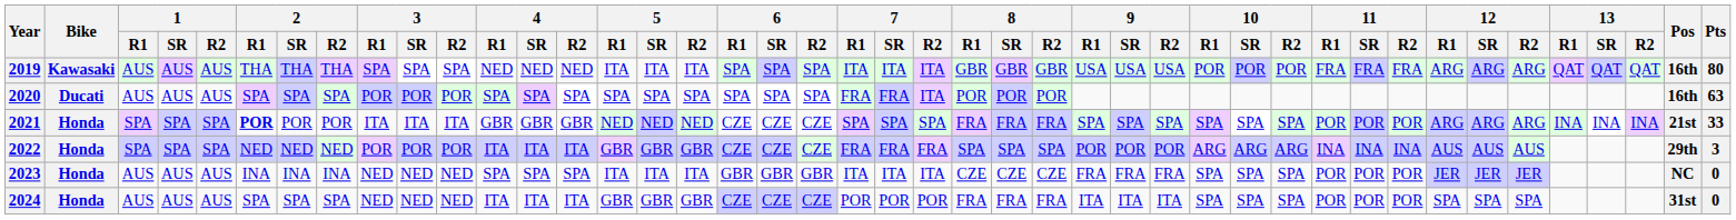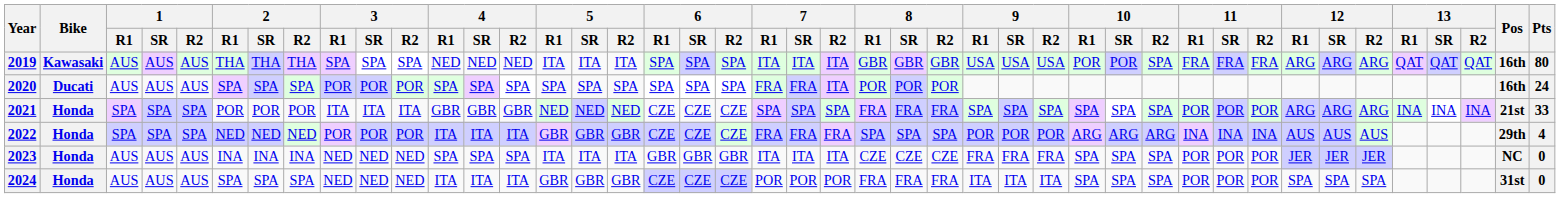 <table class="wikitable" style="text-align:center; font-size:90%">
 <tr>
 <th valign="middle" rowspan=2>Year</th>
 <th valign="middle" rowspan=2>Bike</th>
 <th colspan=3>1</th>
 <th colspan=3>2</th>
 <th colspan=3>3</th>
 <th colspan=3>4</th>
 <th colspan=3>5</th>
 <th colspan=3>6</th>
 <th colspan=3>7</th>
 <th colspan=3>8</th>
 <th colspan=3>9</th>
 <th colspan=3>10</th>
 <th colspan=3>11</th>
 <th colspan=3>12</th>
 <th colspan=3>13</th>
 <th rowspan=2>Pos</th>
 <th rowspan=2>Pts</th>
 </tr>
 <tr>
 <th>R1</th>
 <th>SR</th>
 <th>R2</th>
 <th>R1</th>
 <th>SR</th>
 <th>R2</th>
 <th>R1</th>
 <th>SR</th>
 <th>R2</th>
 <th>R1</th>
 <th>SR</th>
 <th>R2</th>
 <th>R1</th>
 <th>SR</th>
 <th>R2</th>
 <th>R1</th>
 <th>SR</th>
 <th>R2</th>
 <th>R1</th>
 <th>SR</th>
 <th>R2</th>
 <th>R1</th>
 <th>SR</th>
 <th>R2</th>
 <th>R1</th>
 <th>SR</th>
 <th>R2</th>
 <th>R1</th>
 <th>SR</th>
 <th>R2</th>
 <th>R1</th>
 <th>SR</th>
 <th>R2</th>
 <th>R1</th>
 <th>SR</th>
 <th>R2</th>
 <th>R1</th>
 <th>SR</th>
 <th>R2</th>
 </tr>
 <tr>
 <th><a href='#'>2019</a></th>
 <th><a href='#'>Kawasaki</a></th>
 <td style="background:#dfffdf;"><a href='#'>AUS</a><br></td>
 <td style="background:#efcfff;"><a href='#'>AUS</a><br></td>
 <td style="background:#dfffdf;"><a href='#'>AUS</a><br></td>
 <td style="background:#dfffdf;"><a href='#'>THA</a><br></td>
 <td style="background:#cfcfff;"><a href='#'>THA</a><br></td>
 <td style="background:#efcfff;"><a href='#'>THA</a><br></td>
 <td style="background:#efcfff;"><a href='#'>SPA</a><br></td>
 <td style="background:#ffffff;"><a href='#'>SPA</a><br></td>
 <td style="background:#ffffff;"><a href='#'>SPA</a><br></td>
 <td><a href='#'>NED</a></td>
 <td><a href='#'>NED</a></td>
 <td><a href='#'>NED</a></td>
 <td><a href='#'>ITA</a></td>
 <td><a href='#'>ITA</a></td>
 <td><a href='#'>ITA</a></td>
 <td style="background:#dfffdf;"><a href='#'>SPA</a><br></td>
 <td style="background:#cfcfff;"><a href='#'>SPA</a><br></td>
 <td style="background:#dfffdf;"><a href='#'>SPA</a><br></td>
 <td style="background:#dfffdf;"><a href='#'>ITA</a><br></td>
 <td style="background:#dfffdf;"><a href='#'>ITA</a><br></td>
 <td style="background:#efcfff;"><a href='#'>ITA</a><br></td>
 <td style="background:#dfffdf;"><a href='#'>GBR</a><br></td>
 <td style="background:#efcfff;"><a href='#'>GBR</a><br></td>
 <td style="background:#dfffdf;"><a href='#'>GBR</a><br></td>
 <td style="background:#dfffdf;"><a href='#'>USA</a><br></td>
 <td style="background:#dfffdf;"><a href='#'>USA</a><br></td>
 <td style="background:#dfffdf;"><a href='#'>USA</a><br></td>
 <td style="background:#dfffdf;"><a href='#'>POR</a><br></td>
 <td style="background:#cfcfff;"><a href='#'>POR</a><br></td>
-<td style="background:#dfffdf;"><a href='#'>POR</a><br></td>
+<td style="background:#dfffdf;"><a href='#'>SPA</a><br></td>
 <td style="background:#dfffdf;"><a href='#'>FRA</a><br></td>
 <td style="background:#cfcfff;"><a href='#'>FRA</a><br></td>
 <td style="background:#dfffdf;"><a href='#'>FRA</a><br></td>
 <td style="background:#dfffdf;"><a href='#'>ARG</a><br></td>
 <td style="background:#cfcfff;"><a href='#'>ARG</a><br></td>
 <td style="background:#dfffdf;"><a href='#'>ARG</a><br></td>
 <td style="background:#efcfff;"><a href='#'>QAT</a><br></td>
 <td style="background:#cfcfff;"><a href='#'>QAT</a><br></td>
 <td style="background:#dfffdf;"><a href='#'>QAT</a><br></td>
 <th>16th</th>
 <th>80</th>
 </tr>
 <tr>
 <th><a href='#'>2020</a></th>
 <th><a href='#'>Ducati</a></th>
 <td><a href='#'>AUS</a></td>
 <td><a href='#'>AUS</a></td>
 <td><a href='#'>AUS</a></td>
 <td style="background:#efcfff;"><a href='#'>SPA</a><br></td>
 <td style="background:#cfcfff;"><a href='#'>SPA</a><br></td>
 <td style="background:#dfffdf;"><a href='#'>SPA</a><br></td>
 <td style="background:#cfcfff;"><a href='#'>POR</a><br></td>
 <td style="background:#cfcfff;"><a href='#'>POR</a><br></td>
 <td style="background:#dfffdf;"><a href='#'>POR</a><br></td>
 <td style="background:#dfffdf;"><a href='#'>SPA</a><br></td>
 <td style="background:#efcfff;"><a href='#'>SPA</a><br></td>
 <td style="background:#ffffff;"><a href='#'>SPA</a><br></td>
 <td><a href='#'>SPA</a></td>
 <td><a href='#'>SPA</a></td>
 <td><a href='#'>SPA</a></td>
 <td style="background:#ffffff;"><a href='#'>SPA</a><br></td>
 <td style="background:#ffffff;"><a href='#'>SPA</a><br></td>
 <td style="background:#ffffff;"><a href='#'>SPA</a><br></td>
 <td style="background:#dfffdf;"><a href='#'>FRA</a><br></td>
 <td style="background:#cfcfff;"><a href='#'>FRA</a><br></td>
 <td style="background:#efcfff;"><a href='#'>ITA</a><br></td>
 <td style="background:#dfffdf;"><a href='#'>POR</a><br></td>
 <td style="background:#cfcfff;"><a href='#'>POR</a><br></td>
 <td style="background:#dfffdf;"><a href='#'>POR</a><br></td>
 <td></td>
 <td></td>
 <td></td>
 <td></td>
 <td></td>
 <td></td>
 <td></td>
 <td></td>
 <td></td>
 <td></td>
 <td></td>
 <td></td>
 <td></td>
 <td></td>
 <td></td>
 <th>16th</th>
-<th>63</th>
+<th>24</th>
 </tr>
 <tr>
 <th><a href='#'>2021</a></th>
 <th><a href='#'>Honda</a></th>
 <td style="background:#efcfff;"><a href='#'>SPA</a><br></td>
 <td style="background:#cfcfff;"><a href='#'>SPA</a><br></td>
 <td style="background:#cfcfff;"><a href='#'>SPA</a><br></td>
-<td><strong><a href='#'>POR</a></strong></td>
+<td><a href='#'>POR</a></td>
 <td><a href='#'>POR</a></td>
 <td><a href='#'>POR</a></td>
 <td><a href='#'>ITA</a></td>
 <td><a href='#'>ITA</a></td>
 <td><a href='#'>ITA</a></td>
 <td><a href='#'>GBR</a></td>
 <td><a href='#'>GBR</a></td>
 <td><a href='#'>GBR</a></td>
 <td style="background:#dfffdf;"><a href='#'>NED</a><br></td>
 <td style="background:#cfcfff;"><a href='#'>NED</a><br></td>
 <td style="background:#dfffdf;"><a href='#'>NED</a><br></td>
 <td><a href='#'>CZE</a></td>
 <td><a href='#'>CZE</a></td>
 <td><a href='#'>CZE</a></td>
 <td style="background:#efcfff;"><a href='#'>SPA</a><br></td>
 <td style="background:#cfcfff;"><a href='#'>SPA</a><br></td>
 <td style="background:#dfffdf;"><a href='#'>SPA</a><br></td>
 <td style="background:#efcfff;"><a href='#'>FRA</a><br></td>
 <td style="background:#cfcfff;"><a href='#'>FRA</a><br></td>
 <td style="background:#cfcfff;"><a href='#'>FRA</a><br></td>
 <td style="background:#dfffdf;"><a href='#'>SPA</a><br></td>
 <td style="background:#cfcfff;"><a href='#'>SPA</a><br></td>
 <td style="background:#dfffdf;"><a href='#'>SPA</a><br></td>
 <td style="background:#efcfff;"><a href='#'>SPA</a><br></td>
 <td style="background:#ffffff;"><a href='#'>SPA</a><br></td>
 <td style="background:#dfffdf;"><a href='#'>SPA</a><br></td>
 <td style="background:#dfffdf;"><a href='#'>POR</a><br></td>
 <td style="background:#cfcfff;"><a href='#'>POR</a><br></td>
 <td style="background:#dfffdf;"><a href='#'>POR</a><br></td>
 <td style="background:#cfcfff;"><a href='#'>ARG</a><br></td>
 <td style="background:#cfcfff;"><a href='#'>ARG</a><br></td>
 <td style="background:#dfffdf;"><a href='#'>ARG</a><br></td>
 <td style="background:#dfffdf;"><a href='#'>INA</a><br></td>
 <td style="background:#ffffff;"><a href='#'>INA</a><br></td>
 <td style="background:#efcfff;"><a href='#'>INA</a><br></td>
 <th>21st</th>
 <th>33</th>
 </tr>
 <tr>
 <th><a href='#'>2022</a></th>
 <th><a href='#'>Honda</a></th>
 <td style="background:#cfcfff;"><a href='#'>SPA</a><br></td>
 <td style="background:#cfcfff;"><a href='#'>SPA</a><br></td>
 <td style="background:#cfcfff;"><a href='#'>SPA</a><br></td>
 <td style="background:#cfcfff;"><a href='#'>NED</a><br></td>
 <td style="background:#cfcfff;"><a href='#'>NED</a><br></td>
 <td style="background:#dfffdf;"><a href='#'>NED</a><br></td>
 <td style="background:#efcfff;"><a href='#'>POR</a><br></td>
 <td style="background:#cfcfff;"><a href='#'>POR</a><br></td>
 <td style="background:#cfcfff;"><a href='#'>POR</a><br></td>
 <td style="background:#cfcfff;"><a href='#'>ITA</a><br></td>
 <td style="background:#cfcfff;"><a href='#'>ITA</a><br></td>
 <td style="background:#cfcfff;"><a href='#'>ITA</a><br></td>
 <td style="background:#efcfff;"><a href='#'>GBR</a><br></td>
 <td style="background:#cfcfff;"><a href='#'>GBR</a><br></td>
 <td style="background:#cfcfff;"><a href='#'>GBR</a><br></td>
 <td style="background:#cfcfff;"><a href='#'>CZE</a><br></td>
 <td style="background:#cfcfff;"><a href='#'>CZE</a><br></td>
 <td style="background:#dfffdf;"><a href='#'>CZE</a><br></td>
 <td style="background:#cfcfff;"><a href='#'>FRA</a><br></td>
 <td style="background:#cfcfff;"><a href='#'>FRA</a><br></td>
 <td style="background:#efcfff;"><a href='#'>FRA</a><br></td>
 <td style="background:#cfcfff;"><a href='#'>SPA</a><br></td>
 <td style="background:#cfcfff;"><a href='#'>SPA</a><br></td>
 <td style="background:#cfcfff;"><a href='#'>SPA</a><br></td>
 <td style="background:#cfcfff;"><a href='#'>POR</a><br></td>
 <td style="background:#cfcfff;"><a href='#'>POR</a><br></td>
 <td style="background:#cfcfff;"><a href='#'>POR</a><br></td>
 <td style="background:#efcfff;"><a href='#'>ARG</a><br></td>
 <td style="background:#cfcfff;"><a href='#'>ARG</a><br></td>
 <td style="background:#cfcfff;"><a href='#'>ARG</a><br></td>
 <td style="background:#efcfff;"><a href='#'>INA</a><br></td>
 <td style="background:#cfcfff;"><a href='#'>INA</a><br></td>
 <td style="background:#cfcfff;"><a href='#'>INA</a><br></td>
 <td style="background:#cfcfff;"><a href='#'>AUS</a><br></td>
 <td style="background:#cfcfff;"><a href='#'>AUS</a><br></td>
 <td style="background:#dfffdf;"><a href='#'>AUS</a><br></td>
 <td></td>
 <td></td>
 <td></td>
 <th>29th</th>
-<th>3</th>
+<th>4</th>
 </tr>
 <tr>
 <th><a href='#'>2023</a></th>
 <th><a href='#'>Honda</a></th>
 <td style="background:#;"><a href='#'>AUS</a><br></td>
 <td style="background:#;"><a href='#'>AUS</a><br></td>
 <td style="background:#;"><a href='#'>AUS</a><br></td>
 <td style="background:#;"><a href='#'>INA</a><br></td>
 <td style="background:#;"><a href='#'>INA</a><br></td>
 <td style="background:#;"><a href='#'>INA</a><br></td>
 <td style="background:#;"><a href='#'>NED</a><br></td>
 <td style="background:#;"><a href='#'>NED</a><br></td>
 <td style="background:#;"><a href='#'>NED</a><br></td>
 <td style="background:#;"><a href='#'>SPA</a><br></td>
 <td style="background:#;"><a href='#'>SPA</a><br></td>
 <td style="background:#;"><a href='#'>SPA</a><br></td>
 <td style="background:#;"><a href='#'>ITA</a><br></td>
 <td style="background:#;"><a href='#'>ITA</a><br></td>
 <td style="background:#;"><a href='#'>ITA</a><br></td>
 <td style="background:#;"><a href='#'>GBR</a><br></td>
 <td style="background:#;"><a href='#'>GBR</a><br></td>
 <td style="background:#;"><a href='#'>GBR</a><br></td>
 <td style="background:#;"><a href='#'>ITA</a><br></td>
 <td style="background:#;"><a href='#'>ITA</a><br></td>
 <td style="background:#;"><a href='#'>ITA</a><br></td>
 <td style="background:#;"><a href='#'>CZE</a><br></td>
 <td style="background:#;"><a href='#'>CZE</a><br></td>
 <td style="background:#;"><a href='#'>CZE</a><br></td>
 <td style="background:#;"><a href='#'>FRA</a><br></td>
 <td style="background:#;"><a href='#'>FRA</a><br></td>
 <td style="background:#;"><a href='#'>FRA</a><br></td>
 <td style="background:#;"><a href='#'>SPA</a><br></td>
 <td style="background:#;"><a href='#'>SPA</a><br></td>
 <td style="background:#;"><a href='#'>SPA</a><br></td>
 <td style="background:#;"><a href='#'>POR</a><br></td>
 <td style="background:#;"><a href='#'>POR</a><br></td>
 <td style="background:#;"><a href='#'>POR</a><br></td>
 <td style="background:#cfcfff;"><a href='#'>JER</a><br></td>
 <td style="background:#cfcfff;"><a href='#'>JER</a><br></td>
 <td style="background:#cfcfff;"><a href='#'>JER</a><br></td>
 <td></td>
 <td></td>
 <td></td>
 <th>NC</th>
 <th>0</th>
 </tr>
 <tr>
 <th><a href='#'>2024</a></th>
 <th><a href='#'>Honda</a></th>
 <td><a href='#'>AUS</a></td>
 <td><a href='#'>AUS</a></td>
 <td><a href='#'>AUS</a></td>
 <td><a href='#'>SPA</a></td>
 <td><a href='#'>SPA</a></td>
 <td><a href='#'>SPA</a></td>
 <td><a href='#'>NED</a></td>
 <td><a href='#'>NED</a></td>
 <td><a href='#'>NED</a></td>
 <td><a href='#'>ITA</a></td>
 <td><a href='#'>ITA</a></td>
 <td><a href='#'>ITA</a></td>
 <td><a href='#'>GBR</a></td>
 <td><a href='#'>GBR</a></td>
 <td><a href='#'>GBR</a></td>
 <td style="background:#CFCFFF;"><a href='#'>CZE</a><br></td>
 <td style="background:#CFCFFF;"><a href='#'>CZE</a><br></td>
 <td style="background:#CFCFFF;"><a href='#'>CZE</a><br></td>
 <td><a href='#'>POR</a></td>
 <td><a href='#'>POR</a></td>
 <td><a href='#'>POR</a></td>
 <td><a href='#'>FRA</a></td>
 <td><a href='#'>FRA</a></td>
 <td><a href='#'>FRA</a></td>
 <td><a href='#'>ITA</a></td>
 <td><a href='#'>ITA</a></td>
 <td><a href='#'>ITA</a></td>
 <td><a href='#'>SPA</a></td>
 <td><a href='#'>SPA</a></td>
 <td><a href='#'>SPA</a></td>
 <td><a href='#'>POR</a></td>
 <td><a href='#'>POR</a></td>
 <td><a href='#'>POR</a></td>
 <td><a href='#'>SPA</a></td>
 <td><a href='#'>SPA</a></td>
 <td><a href='#'>SPA</a></td>
 <td></td>
 <td></td>
 <td></td>
 <th>31st</th>
 <th>0</th>
 </tr>
 </table>
